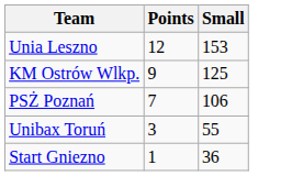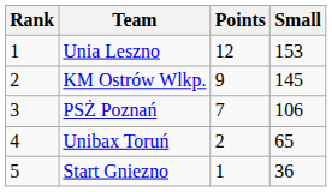 <table class=wikitable>
 <tr>
+<th>Rank</th>
 <th>Team</th>
 <th>Points</th>
 <th>Small</th>
 </tr>
 <tr>
+<td>1</td>
 <td><a href='#'>Unia Leszno</a></td>
 <td>12</td>
 <td>153</td>
 </tr>
 <tr>
+<td>2</td>
 <td><a href='#'>KM Ostrów Wlkp.</a></td>
 <td>9</td>
-<td>125</td>
+<td>145</td>
 </tr>
 <tr>
+<td>3</td>
 <td><a href='#'>PSŻ Poznań</a></td>
 <td>7</td>
 <td>106</td>
 </tr>
 <tr>
+<td>4</td>
 <td><a href='#'>Unibax Toruń</a></td>
-<td>3</td>
-<td>55</td>
+<td>2</td>
+<td>65</td>
 </tr>
 <tr>
+<td>5</td>
 <td><a href='#'>Start Gniezno</a></td>
 <td>1</td>
 <td>36</td>
 </tr>
 </table>
